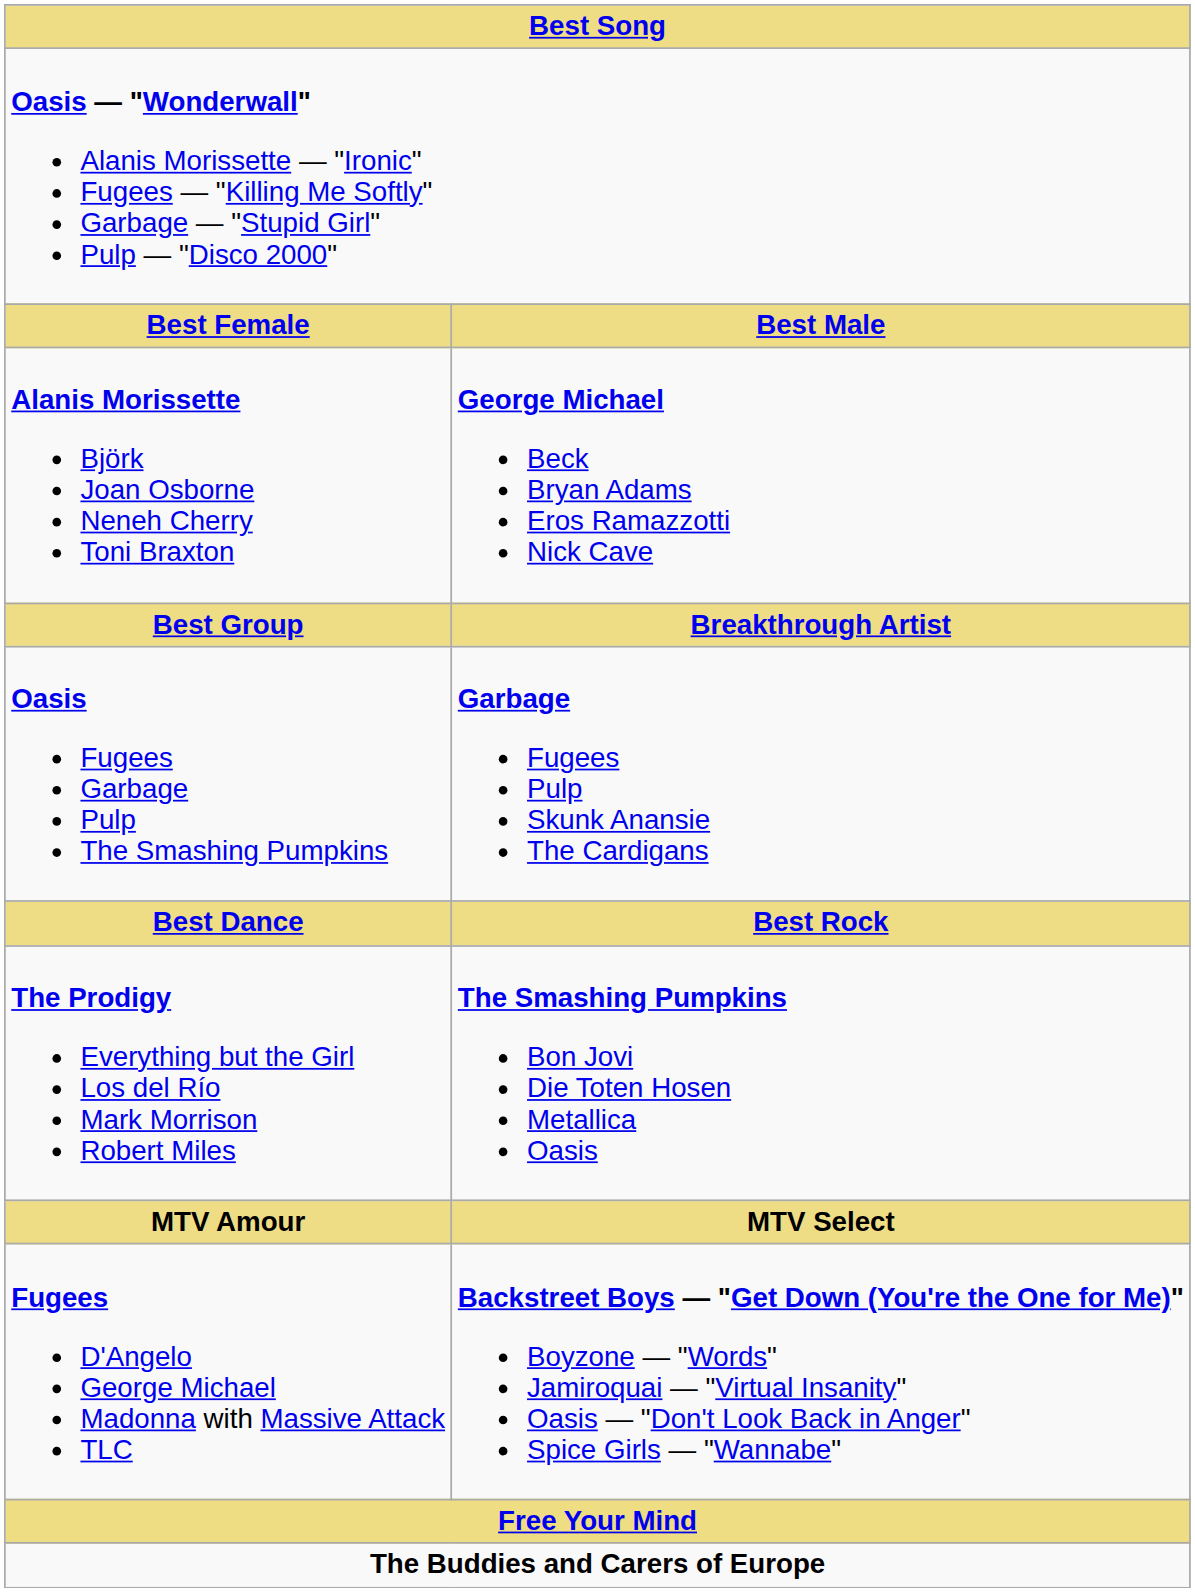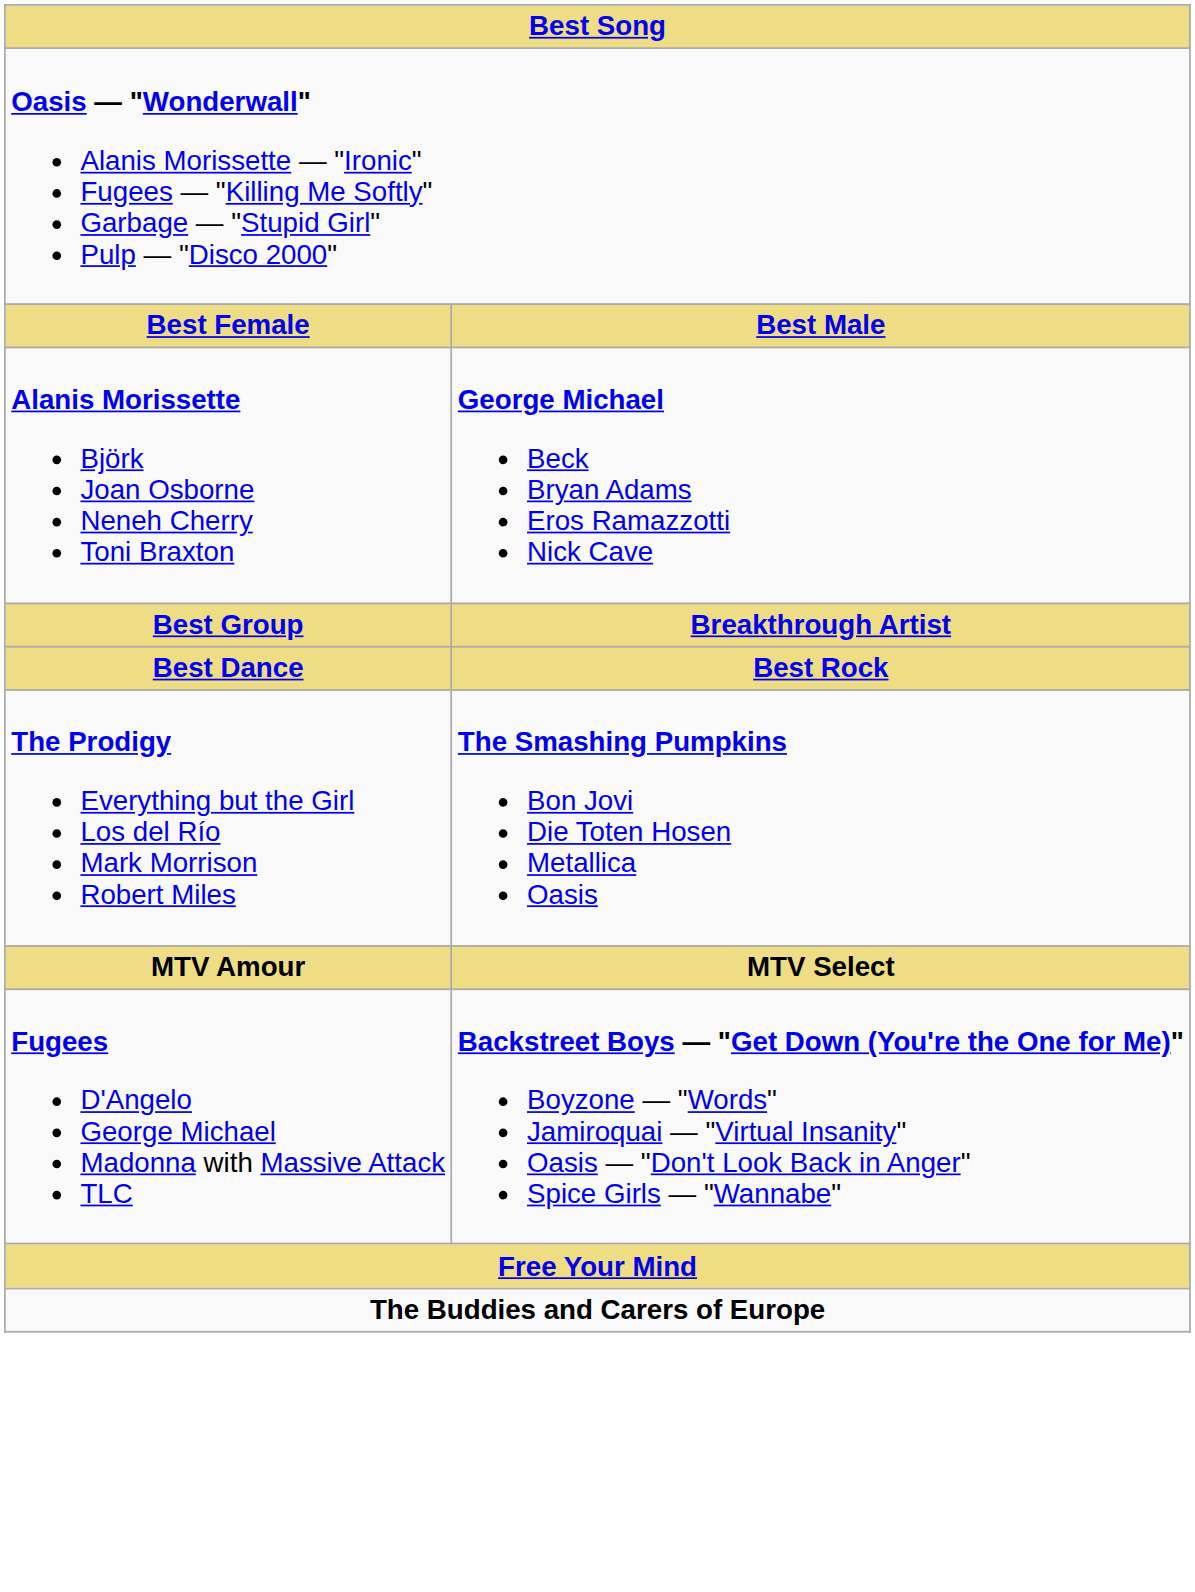 <table class=wikitable style="width="100%">
 <tr>
 <th style="background:#EEDD85; width=50%" colspan="2"><a href='#'>Best Song</a></th>
 </tr>
 <tr>
 <td valign="top" colspan="2"><br><strong><a href='#'>Oasis</a> — "<a href='#'>Wonderwall</a>"</strong><ul><li><a href='#'>Alanis Morissette</a> — "<a href='#'>Ironic</a>"</li><li><a href='#'>Fugees</a> — "<a href='#'>Killing Me Softly</a>"</li><li><a href='#'>Garbage</a> — "<a href='#'>Stupid Girl</a>"</li><li><a href='#'>Pulp</a> — "<a href='#'>Disco 2000</a>"</li></ul></td>
 </tr>
 <tr>
 <th style="background:#EEDD85; width=50%"><a href='#'>Best Female</a></th>
 <th style="background:#EEDD85; width=50%"><a href='#'>Best Male</a></th>
 </tr>
 <tr>
 <td valign="top"><br><strong><a href='#'>Alanis Morissette</a></strong><ul><li><a href='#'>Björk</a></li><li><a href='#'>Joan Osborne</a></li><li><a href='#'>Neneh Cherry</a></li><li><a href='#'>Toni Braxton</a></li></ul></td>
 <td valign="top"><br><strong><a href='#'>George Michael</a></strong><ul><li><a href='#'>Beck</a></li><li><a href='#'>Bryan Adams</a></li><li><a href='#'>Eros Ramazzotti</a></li><li><a href='#'>Nick Cave</a></li></ul></td>
 </tr>
 <tr>
 <th style="background:#EEDD85; width=50%"><a href='#'>Best Group</a></th>
 <th style="background:#EEDD85; width=50%"><a href='#'>Breakthrough Artist</a></th>
-</tr>
-<tr>
-<td valign="top"><br><strong><a href='#'>Oasis</a></strong><ul><li><a href='#'>Fugees</a></li><li><a href='#'>Garbage</a></li><li><a href='#'>Pulp</a></li><li><a href='#'>The Smashing Pumpkins</a></li></ul></td>
-<td valign="top"><br><strong><a href='#'>Garbage</a></strong><ul><li><a href='#'>Fugees</a></li><li><a href='#'>Pulp</a></li><li><a href='#'>Skunk Anansie</a></li><li><a href='#'>The Cardigans</a></li></ul></td>
 </tr>
 <tr>
 <th style="background:#EEDD85; width=50%"><a href='#'>Best Dance</a></th>
 <th style="background:#EEDD85; width=50%"><a href='#'>Best Rock</a></th>
 </tr>
 <tr>
 <td valign="top"><br><strong><a href='#'>The Prodigy</a></strong><ul><li><a href='#'>Everything but the Girl</a></li><li><a href='#'>Los del Río</a></li><li><a href='#'>Mark Morrison</a></li><li><a href='#'>Robert Miles</a></li></ul></td>
 <td valign="top"><br><strong><a href='#'>The Smashing Pumpkins</a></strong><ul><li><a href='#'>Bon Jovi</a></li><li><a href='#'>Die Toten Hosen</a></li><li><a href='#'>Metallica</a></li><li><a href='#'>Oasis</a></li></ul></td>
 </tr>
 <tr>
 <th style="background:#EEDD85; width=50%">MTV Amour</th>
 <th style="background:#EEDD85; width=50%">MTV Select</th>
 </tr>
 <tr>
 <td valign="top"><br><strong><a href='#'>Fugees</a></strong><ul><li><a href='#'>D'Angelo</a></li><li><a href='#'>George Michael</a></li><li><a href='#'>Madonna</a> with <a href='#'>Massive Attack</a></li><li><a href='#'>TLC</a></li></ul></td>
 <td valign="top"><br><strong><a href='#'>Backstreet Boys</a> — "<a href='#'>Get Down (You're the One for Me)</a>"</strong><ul><li><a href='#'>Boyzone</a> — "<a href='#'>Words</a>"</li><li><a href='#'>Jamiroquai</a> — "<a href='#'>Virtual Insanity</a>"</li><li><a href='#'>Oasis</a> — "<a href='#'>Don't Look Back in Anger</a>"</li><li><a href='#'>Spice Girls</a> — "<a href='#'>Wannabe</a>"</li></ul></td>
 </tr>
 <tr>
 <th style="background:#EEDD82; width=50%" colspan="2"><a href='#'>Free Your Mind</a></th>
 </tr>
 <tr>
 <td colspan="2" style="text-align: center;"><strong>The Buddies and Carers of Europe</strong></td>
 </tr>
 </table>
